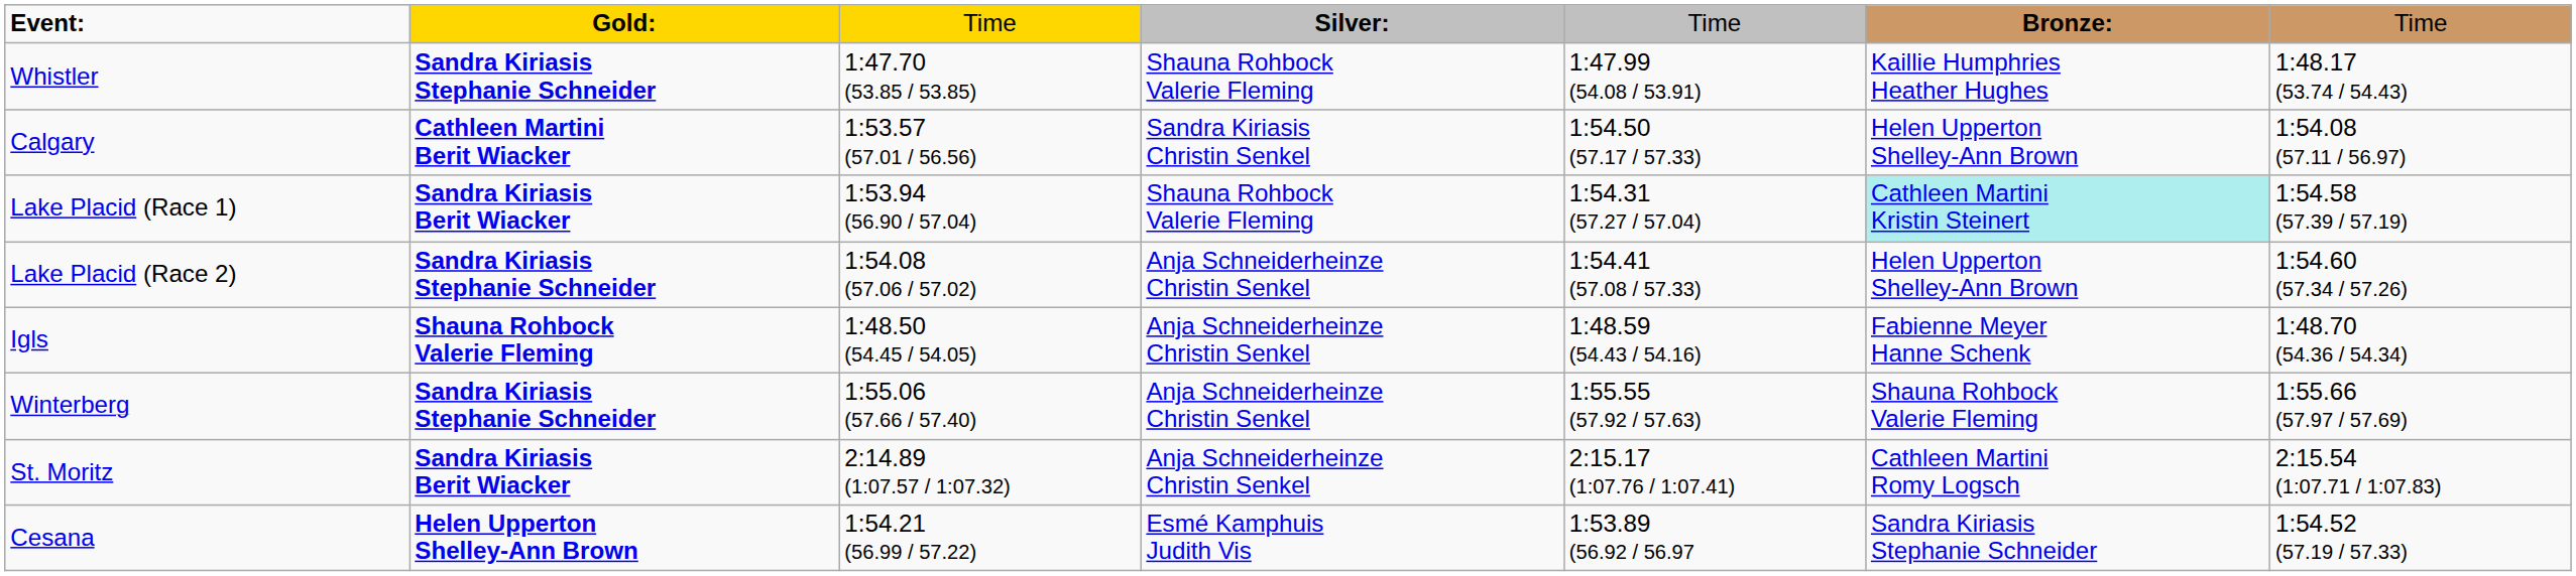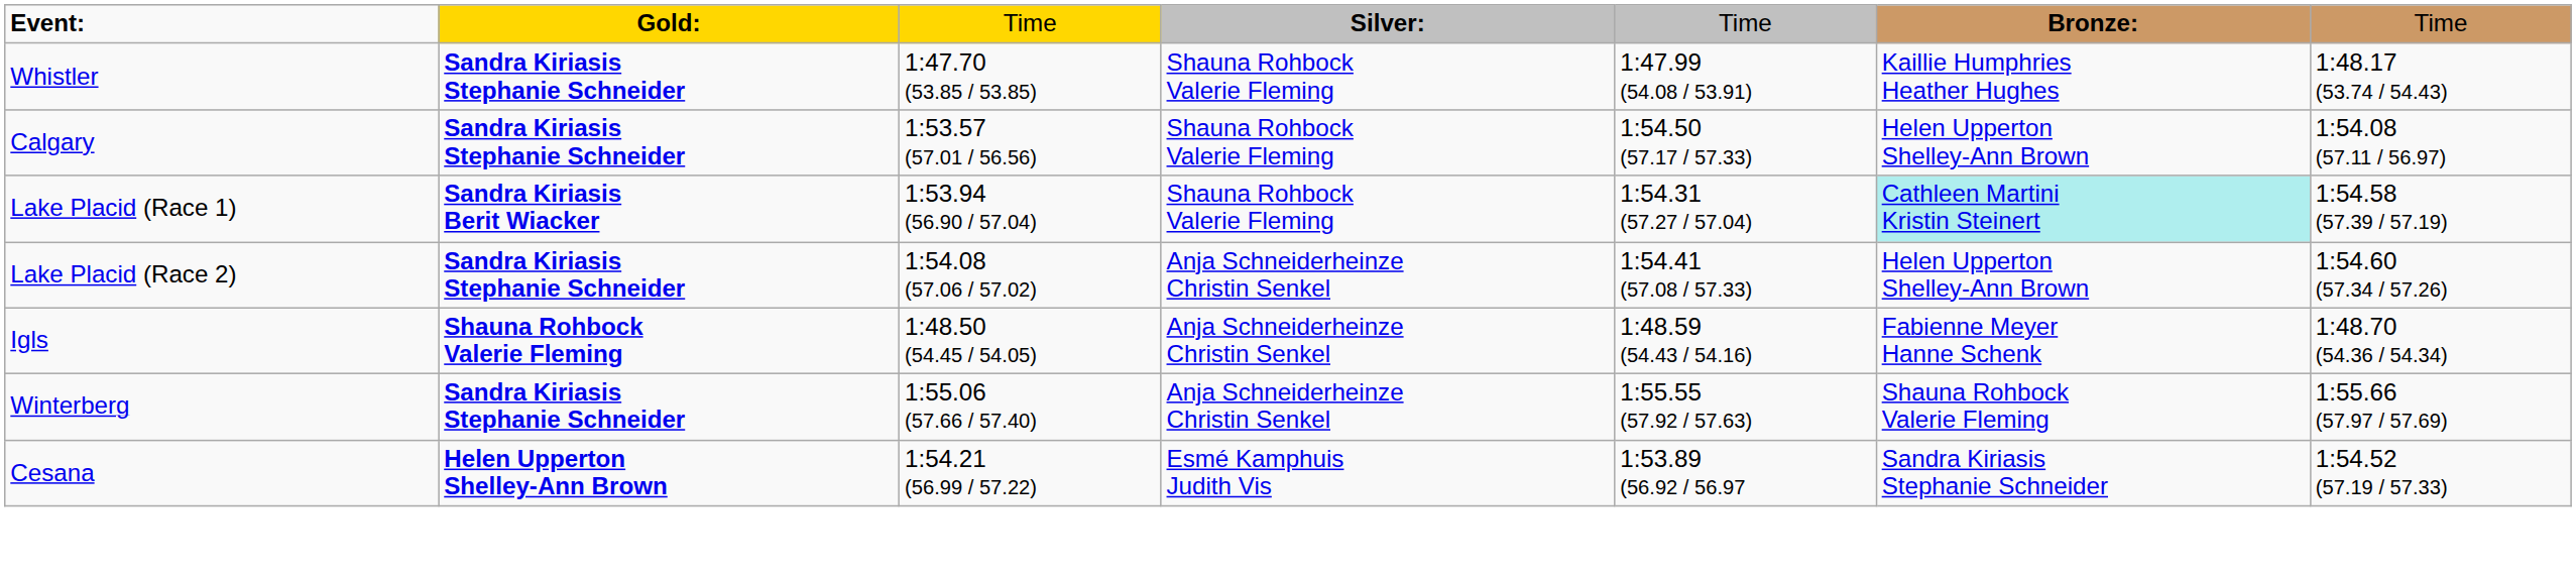 <table class="wikitable" width=85%>
 <tr>
 <td><strong>Event:</strong></td>
 <td style="text-align:center;background-color:gold;"><strong>Gold:</strong></td>
 <td style="text-align:center;background-color:gold;">Time</td>
 <td style="text-align:center;background-color:silver;"><strong>Silver:</strong></td>
 <td style="text-align:center;background-color:silver;">Time</td>
 <td style="text-align:center;background-color:#CC9966;"><strong>Bronze:</strong></td>
 <td style="text-align:center;background-color:#CC9966;">Time</td>
 </tr>
 <tr>
 <td><a href='#'>Whistler</a></td>
 <td><strong><a href='#'>Sandra Kiriasis</a><br><a href='#'>Stephanie Schneider</a> <br><small></small></strong></td>
 <td>1:47.70 <br><small>(53.85 / 53.85)</small></td>
 <td><a href='#'>Shauna Rohbock</a><br><a href='#'>Valerie Fleming</a> <br><small></small></td>
 <td>1:47.99<br><small>(54.08 / 53.91)</small></td>
 <td><a href='#'>Kaillie Humphries</a><br><a href='#'>Heather Hughes</a><br><small></small></td>
 <td>1:48.17<br><small>(53.74 / 54.43)</small></td>
 </tr>
 <tr>
 <td><a href='#'>Calgary</a></td>
-<td><strong><a href='#'>Cathleen Martini</a><br><a href='#'>Berit Wiacker</a> <br><small></small></strong></td>
+<td><strong><a href='#'>Sandra Kiriasis</a><br><a href='#'>Stephanie Schneider</a> <br><small></small></strong></td>
 <td>1:53.57 <br><small>(57.01 / 56.56)</small></td>
-<td><a href='#'>Sandra Kiriasis</a><br><a href='#'>Christin Senkel</a> <br><small></small></td>
+<td><a href='#'>Shauna Rohbock</a><br><a href='#'>Valerie Fleming</a> <br><small></small></td>
 <td>1:54.50 <br><small>(57.17 / 57.33)</small></td>
 <td><a href='#'>Helen Upperton</a><br><a href='#'>Shelley-Ann Brown</a><br><small></small></td>
 <td>1:54.08<br><small>(57.11 / 56.97)</small></td>
 </tr>
 <tr>
 <td><a href='#'>Lake Placid</a> (Race 1)</td>
 <td><strong><a href='#'>Sandra Kiriasis</a><br><a href='#'>Berit Wiacker</a> <br><small></small></strong></td>
 <td>1:53.94  <br><small>(56.90 / 57.04)</small></td>
 <td><a href='#'>Shauna Rohbock</a><br><a href='#'>Valerie Fleming</a> <br><small></small></td>
 <td>1:54.31<br><small>(57.27 / 57.04)</small></td>
 <td style="background: paleturquoise;"><a href='#'>Cathleen Martini</a><br><a href='#'>Kristin Steinert</a> <br><small></small></td>
 <td>1:54.58 <br><small>(57.39 / 57.19)</small></td>
 </tr>
 <tr>
 <td><a href='#'>Lake Placid</a> (Race 2)</td>
 <td><strong><a href='#'>Sandra Kiriasis</a><br><a href='#'>Stephanie Schneider</a> <br><small></small></strong></td>
 <td>1:54.08  <br><small>(57.06 / 57.02)</small></td>
 <td><a href='#'>Anja Schneiderheinze</a><br><a href='#'>Christin Senkel</a> <br><small></small></td>
 <td>1:54.41 <br><small>(57.08 / 57.33)</small></td>
 <td><a href='#'>Helen Upperton</a><br><a href='#'>Shelley-Ann Brown</a><br><small></small></td>
 <td>1:54.60<br><small>(57.34 / 57.26)</small></td>
 </tr>
 <tr>
 <td><a href='#'>Igls</a></td>
 <td><strong><a href='#'>Shauna Rohbock</a><br><a href='#'>Valerie Fleming</a> <br><small></small></strong></td>
 <td>1:48.50 <br><small>(54.45 / 54.05)</small></td>
 <td><a href='#'>Anja Schneiderheinze</a><br><a href='#'>Christin Senkel</a> <br><small></small></td>
 <td>1:48.59 <br><small>(54.43 / 54.16)</small></td>
 <td><a href='#'>Fabienne Meyer</a><br><a href='#'>Hanne Schenk</a><br><small></small></td>
 <td>1:48.70<br><small>(54.36 / 54.34)</small></td>
 </tr>
 <tr>
 <td><a href='#'>Winterberg</a></td>
 <td><strong><a href='#'>Sandra Kiriasis</a><br><a href='#'>Stephanie Schneider</a> <br><small></small></strong></td>
 <td>1:55.06   <br><small>(57.66 / 57.40)</small></td>
 <td><a href='#'>Anja Schneiderheinze</a><br><a href='#'>Christin Senkel</a> <br><small></small></td>
 <td>1:55.55 <br><small>(57.92 / 57.63)</small></td>
 <td><a href='#'>Shauna Rohbock</a><br><a href='#'>Valerie Fleming</a><br><small></small></td>
 <td>1:55.66<br><small>(57.97 / 57.69)</small></td>
 </tr>
 <tr>
-<td><a href='#'>St. Moritz</a></td>
-<td><strong><a href='#'>Sandra Kiriasis</a><br><a href='#'>Berit Wiacker</a> <br><small></small></strong></td>
-<td>2:14.89  <br><small>(1:07.57 / 1:07.32)</small></td>
-<td><a href='#'>Anja Schneiderheinze</a><br><a href='#'>Christin Senkel</a> <br><small></small></td>
-<td>2:15.17 <br><small>(1:07.76 / 1:07.41)</small></td>
-<td><a href='#'>Cathleen Martini</a><br><a href='#'>Romy Logsch</a> <br><small></small></td>
-<td>2:15.54 <br><small>(1:07.71 / 1:07.83)</small></td>
-</tr>
-<tr>
 <td><a href='#'>Cesana</a></td>
 <td><strong><a href='#'>Helen Upperton</a><br><a href='#'>Shelley-Ann Brown</a><br><small></small></strong></td>
 <td>1:54.21 <br><small>(56.99 / 57.22)</small></td>
 <td><a href='#'>Esmé Kamphuis</a><br><a href='#'>Judith Vis</a> <br><small></small></td>
 <td>1:53.89 <br><small>(56.92 / 56.97</small></td>
 <td><a href='#'>Sandra Kiriasis</a><br><a href='#'>Stephanie Schneider</a> <br><small></small></td>
 <td>1:54.52 <br><small>(57.19 / 57.33)</small></td>
 </tr>
 </table>
